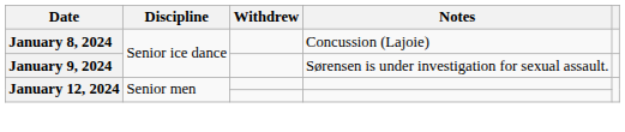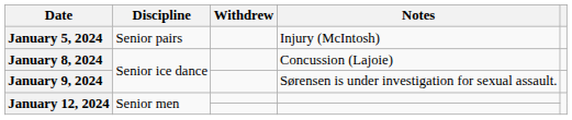 <table class="wikitable unsortable" style="text-align:left;">
 <tr>
 <th scope="col">Date</th>
 <th scope="col">Discipline</th>
 <th scope="col">Withdrew</th>
 <th scope="col">Notes</th>
 <th scope="col"></th>
+</tr>
+<tr>
+<th scope="row" style="text-align:left">January 5, 2024</th>
+<td>Senior pairs</td>
+<td></td>
+<td>Injury (McIntosh)</td>
+<td></td>
 </tr>
 <tr>
 <th scope="row" style="text-align:left">January 8, 2024</th>
 <td rowspan="2">Senior ice dance</td>
 <td></td>
 <td>Concussion (Lajoie)</td>
 <td></td>
 </tr>
 <tr>
 <th scope="row" style="text-align:left">January 9, 2024</th>
 <td></td>
 <td>Sørensen is under investigation for sexual assault.</td>
 <td></td>
 </tr>
 <tr>
 <th scope="row" style="text-align:left" rowspan="2">January 12, 2024</th>
 <td rowspan="2">Senior men</td>
 <td></td>
 <td></td>
 <td rowspan="2"></td>
 </tr>
 <tr>
 <td></td>
 <td></td>
 </tr>
 </table>
